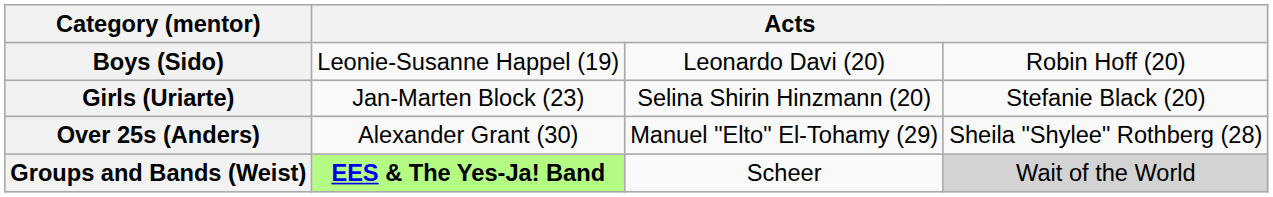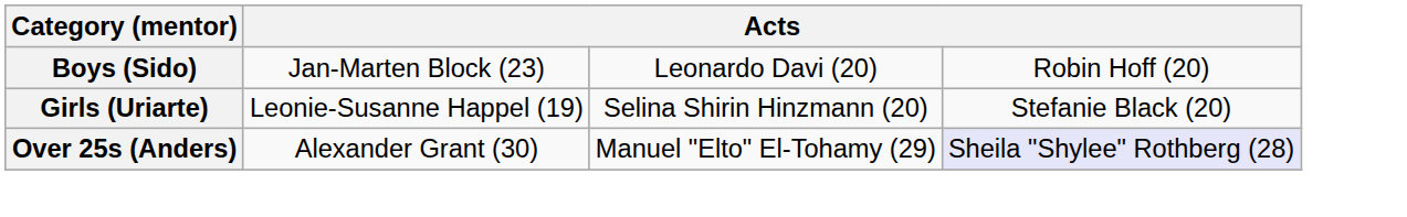 <table class="wikitable" style="font-size:90%; text-align:center">
 <tr>
 <th>Category (mentor)</th>
 <th colspan="3">Acts</th>
 </tr>
 <tr>
 <th>Boys (Sido)</th>
-<td>Leonie-Susanne Happel (19)</td>
+<td>Jan-Marten Block (23)</td>
 <td>Leonardo Davi (20)</td>
 <td>Robin Hoff (20)</td>
 </tr>
 <tr>
 <th>Girls (Uriarte)</th>
-<td>Jan-Marten Block (23)</td>
+<td>Leonie-Susanne Happel (19)</td>
 <td>Selina Shirin Hinzmann (20)</td>
 <td>Stefanie Black (20)</td>
 </tr>
 <tr>
 <th>Over 25s (Anders)</th>
 <td>Alexander Grant (30)</td>
 <td>Manuel "Elto" El-Tohamy (29)</td>
-<td>Sheila "Shylee" Rothberg (28)</td>
-</tr>
-<tr>
-<th>Groups and Bands (Weist)</th>
-<td style="background:#B4FB84"><strong><a href='#'>EES</a> & The Yes-Ja! Band</strong></td>
-<td>Scheer</td>
-<td style="background:lightgrey">Wait of the World</td>
+<td style="background: lavender;">Sheila "Shylee" Rothberg (28)</td>
 </tr>
 </table>
